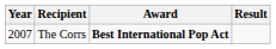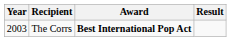 <table class="wikitable">
 <tr>
 <th>Year</th>
 <th>Recipient</th>
 <th>Award</th>
 <th>Result</th>
 </tr>
 <tr>
-<td>2007</td>
+<td>2003</td>
 <td>The Corrs</td>
 <td><strong>Best International Pop Act</strong></td>
 <td></td>
 </tr>
 </table>
